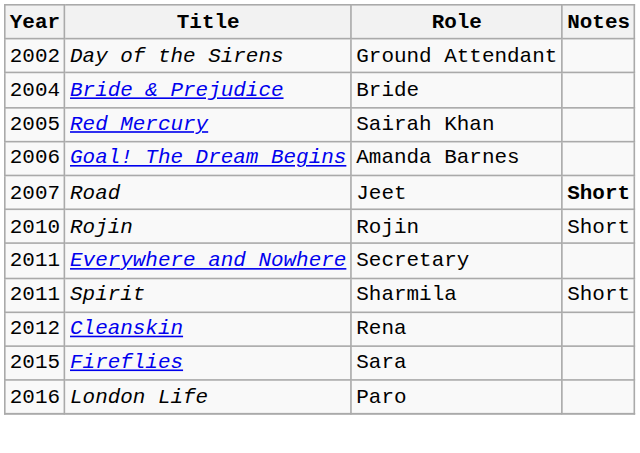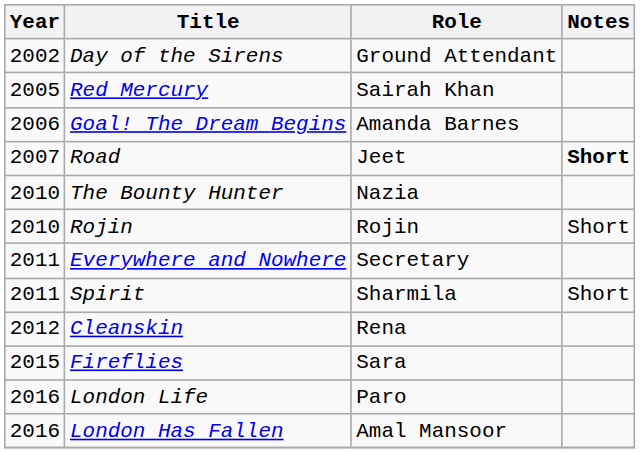 <table class="wikitable sortable">
 <tr>
 <th>Year</th>
 <th>Title</th>
 <th>Role</th>
 <th>Notes</th>
 </tr>
 <tr>
 <td>2002</td>
 <td><em>Day of the Sirens</em></td>
 <td>Ground Attendant</td>
-<td></td>
-</tr>
-<tr>
-<td>2004</td>
-<td><em><a href='#'>Bride & Prejudice</a></em></td>
-<td>Bride</td>
 <td></td>
 </tr>
 <tr>
 <td>2005</td>
 <td><em><a href='#'>Red Mercury</a></em></td>
 <td>Sairah Khan</td>
 <td></td>
 </tr>
 <tr>
 <td>2006</td>
 <td><em><a href='#'>Goal! The Dream Begins</a></em></td>
 <td>Amanda Barnes</td>
 <td></td>
 </tr>
 <tr>
 <td>2007</td>
 <td><em>Road</em></td>
 <td>Jeet</td>
 <td><strong>Short</strong></td>
+</tr>
+<tr>
+<td>2010</td>
+<td><em>The Bounty Hunter</em></td>
+<td>Nazia</td>
+<td></td>
 </tr>
 <tr>
 <td>2010</td>
 <td><em>Rojin</em></td>
 <td>Rojin</td>
 <td>Short</td>
 </tr>
 <tr>
 <td>2011</td>
 <td><em><a href='#'>Everywhere and Nowhere</a></em></td>
 <td>Secretary</td>
 <td></td>
 </tr>
 <tr>
 <td>2011</td>
 <td><em>Spirit</em></td>
 <td>Sharmila</td>
 <td>Short</td>
 </tr>
 <tr>
 <td>2012</td>
 <td><em><a href='#'>Cleanskin</a></em></td>
 <td>Rena</td>
 <td></td>
 </tr>
 <tr>
 <td>2015</td>
 <td><em><a href='#'>Fireflies</a></em></td>
 <td>Sara</td>
 <td></td>
 </tr>
 <tr>
 <td>2016</td>
 <td><em>London Life</em></td>
 <td>Paro</td>
 <td></td>
 </tr>
 <tr>
+<td>2016</td>
+<td><em><a href='#'>London Has Fallen</a></em></td>
+<td>Amal Mansoor</td>
+<td></td>
+</tr>
+<tr>
 </tr>
 </table>
